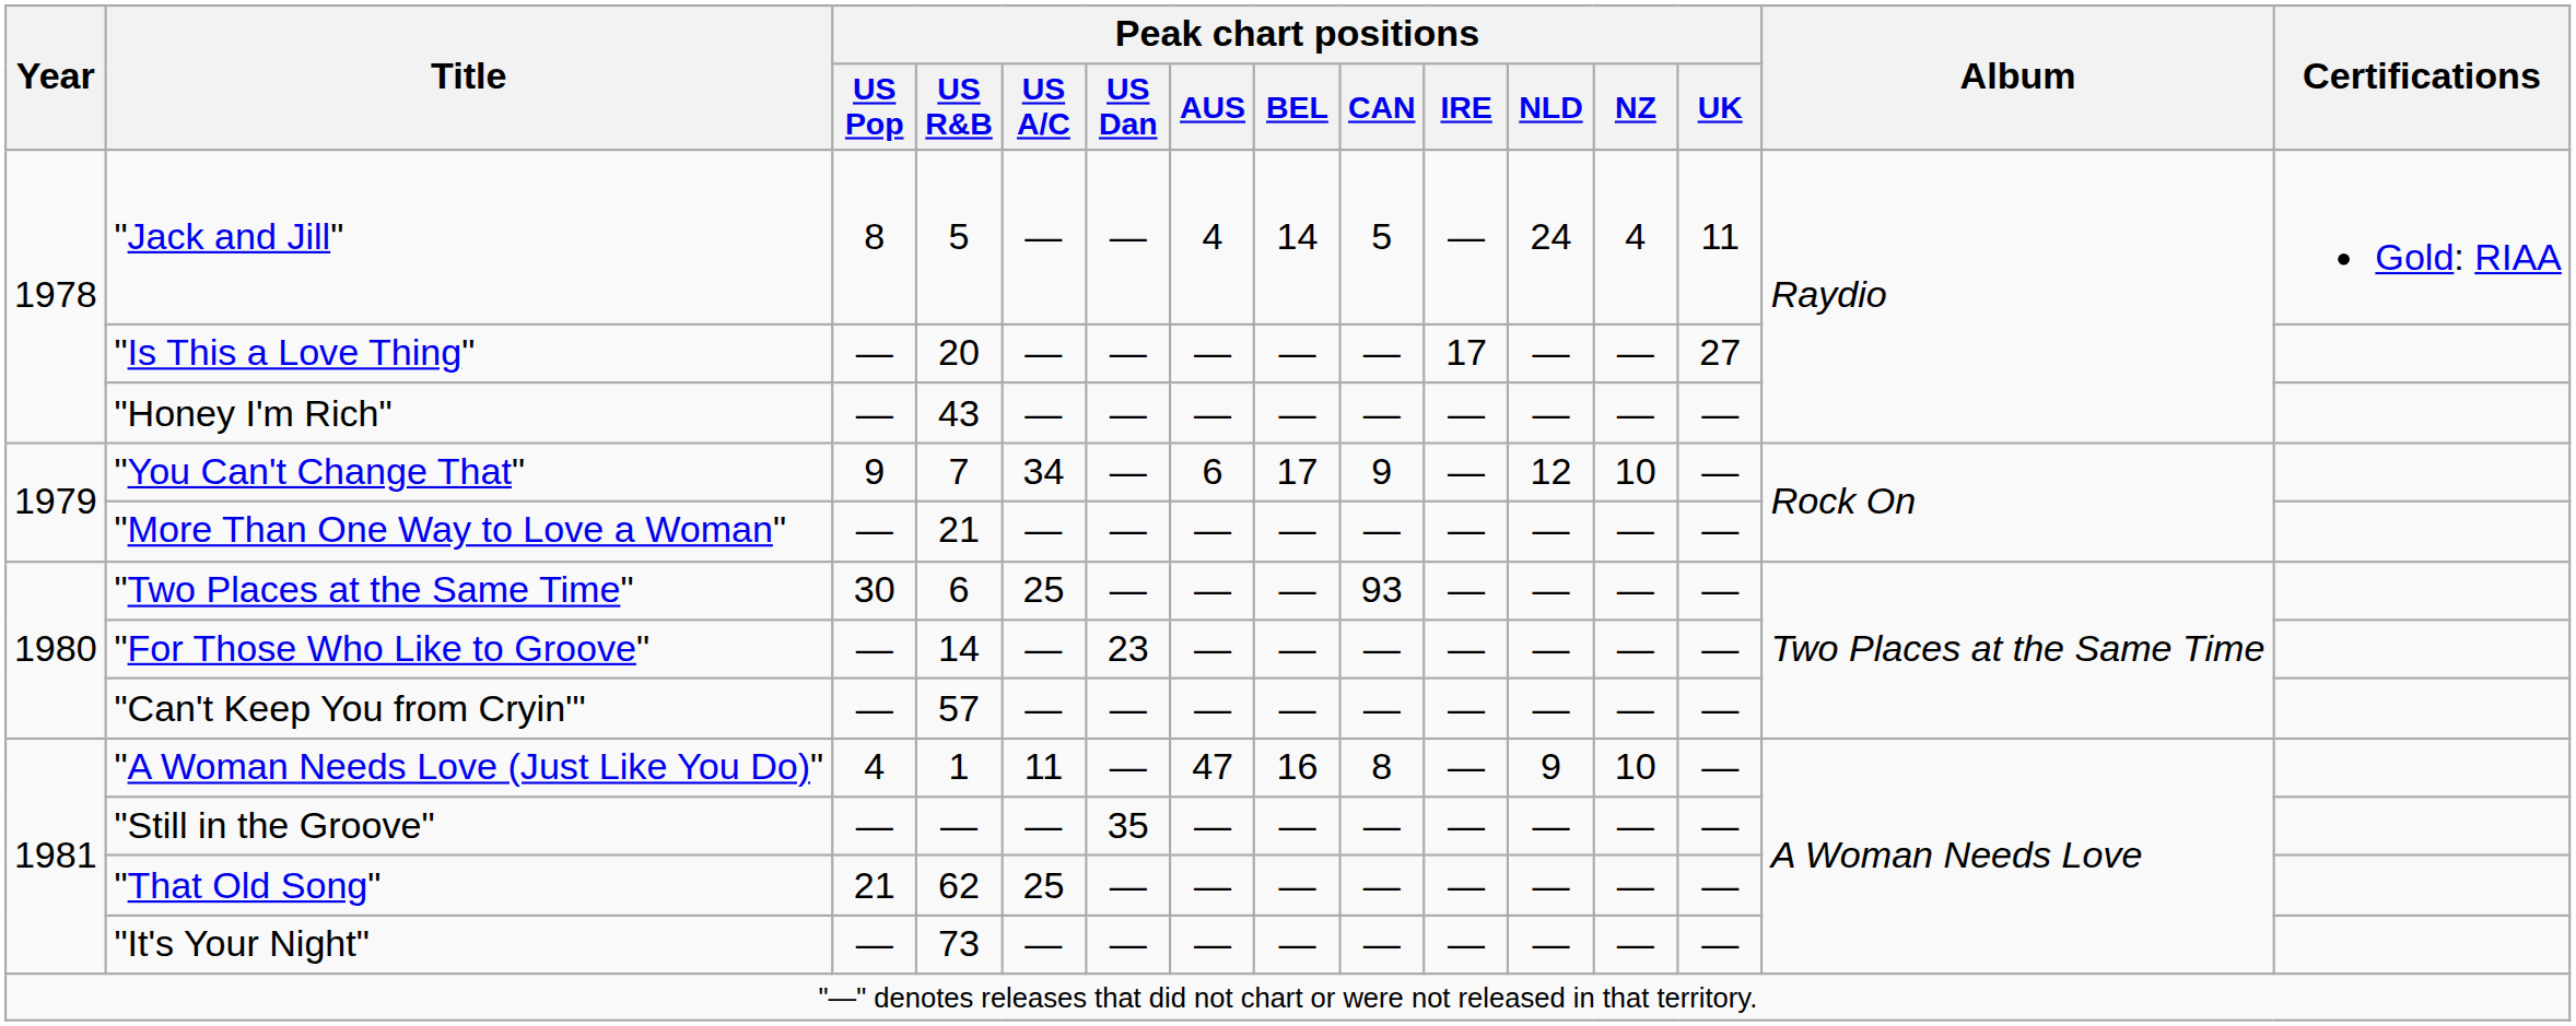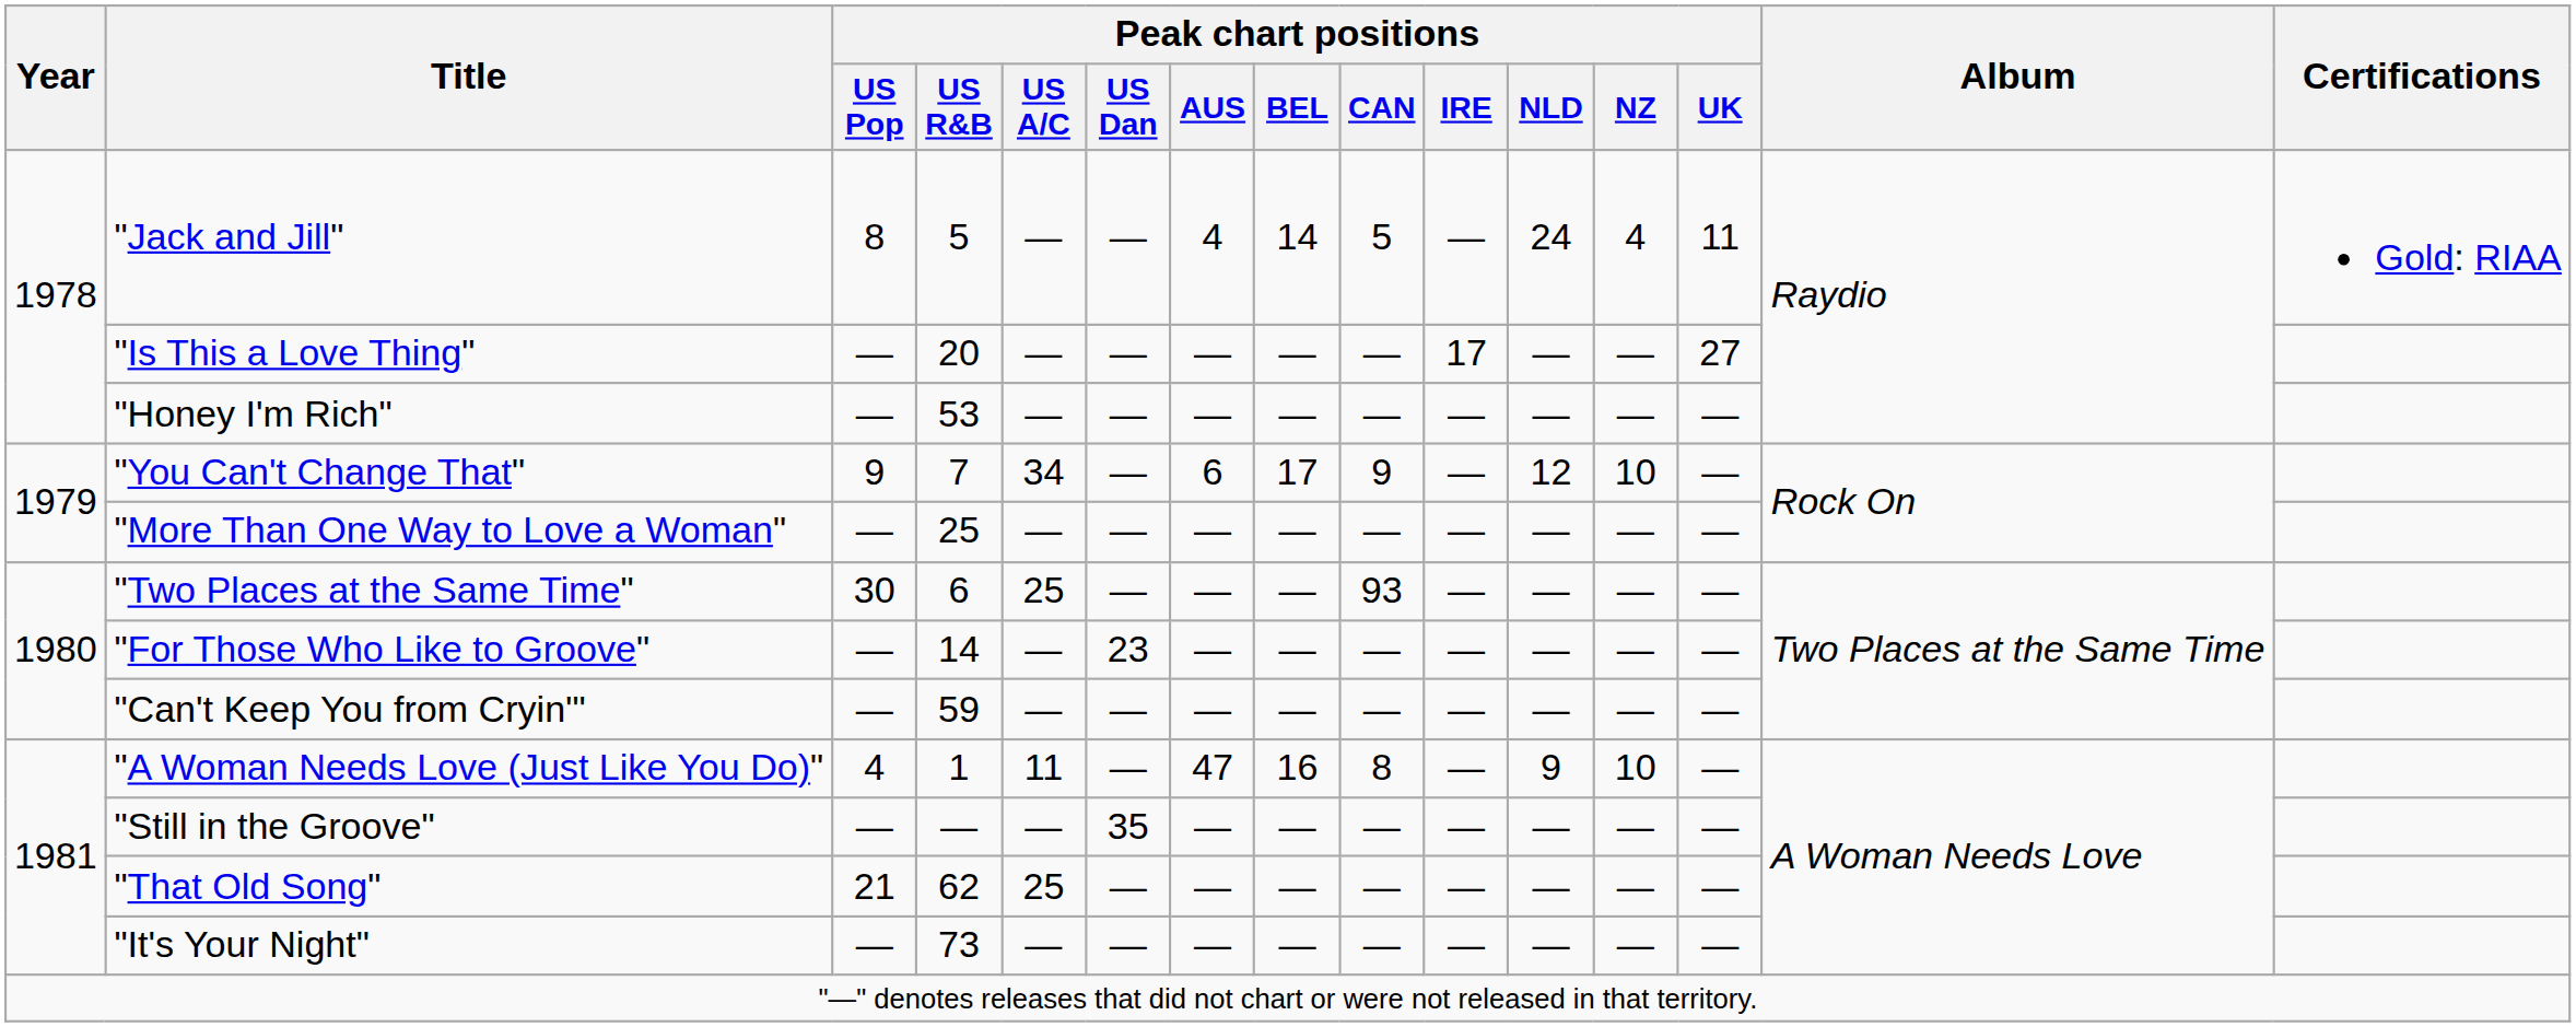 <table class="wikitable" style="text-align:center;">
 <tr>
 <th rowspan="2">Year</th>
 <th rowspan="2">Title</th>
 <th colspan="11">Peak chart positions</th>
 <th rowspan="2">Album</th>
 <th rowspan="2">Certifications</th>
 </tr>
 <tr style="font-size:smaller;">
 <th width="30"><a href='#'>US Pop</a><br></th>
 <th width="30"><a href='#'>US<br>R&B</a><br></th>
 <th width="30"><a href='#'>US<br>A/C</a><br></th>
 <th width="30"><a href='#'>US<br>Dan</a><br></th>
 <th width="30"><a href='#'>AUS</a><br></th>
 <th width="30"><a href='#'>BEL</a><br></th>
 <th width="30"><a href='#'>CAN</a><br></th>
 <th width="30"><a href='#'>IRE</a><br></th>
 <th width="30"><a href='#'>NLD</a><br></th>
 <th width="30"><a href='#'>NZ</a><br></th>
 <th width="30"><a href='#'>UK</a><br></th>
 </tr>
 <tr>
 <td rowspan="3">1978</td>
 <td align="left">"<a href='#'>Jack and Jill</a>"</td>
 <td>8</td>
 <td>5</td>
 <td>—</td>
 <td>—</td>
 <td>4</td>
 <td>14</td>
 <td>5</td>
 <td>—</td>
 <td>24</td>
 <td>4</td>
 <td>11</td>
 <td align="left" rowspan="3"><em>Raydio</em></td>
 <td><br><ul><li><a href='#'>Gold</a>: <a href='#'>RIAA</a></li></ul></td>
 </tr>
 <tr>
 <td align="left">"<a href='#'>Is This a Love Thing</a>"</td>
 <td>—</td>
 <td>20</td>
 <td>—</td>
 <td>—</td>
 <td>—</td>
 <td>—</td>
 <td>—</td>
 <td>17</td>
 <td>—</td>
 <td>—</td>
 <td>27</td>
 <td></td>
 </tr>
 <tr>
 <td align="left">"Honey I'm Rich"</td>
 <td>—</td>
-<td>43</td>
+<td>53</td>
 <td>—</td>
 <td>—</td>
 <td>—</td>
 <td>—</td>
 <td>—</td>
 <td>—</td>
 <td>—</td>
 <td>—</td>
 <td>—</td>
 <td></td>
 </tr>
 <tr>
 <td rowspan="2">1979</td>
 <td align="left">"<a href='#'>You Can't Change That</a>"</td>
 <td>9</td>
 <td>7</td>
 <td>34</td>
 <td>—</td>
 <td>6</td>
 <td>17</td>
 <td>9</td>
 <td>—</td>
 <td>12</td>
 <td>10</td>
 <td>—</td>
 <td align="left" rowspan="2"><em>Rock On</em></td>
 <td></td>
 </tr>
 <tr>
 <td align="left">"<a href='#'>More Than One Way to Love a Woman</a>"</td>
 <td>—</td>
-<td>21</td>
+<td>25</td>
 <td>—</td>
 <td>—</td>
 <td>—</td>
 <td>—</td>
 <td>—</td>
 <td>—</td>
 <td>—</td>
 <td>—</td>
 <td>—</td>
 <td></td>
 </tr>
 <tr>
 <td rowspan="3">1980</td>
 <td align="left">"<a href='#'>Two Places at the Same Time</a>"</td>
 <td>30</td>
 <td>6</td>
 <td>25</td>
 <td>—</td>
 <td>—</td>
 <td>—</td>
 <td>93</td>
 <td>—</td>
 <td>—</td>
 <td>—</td>
 <td>—</td>
 <td align="left" rowspan="3"><em>Two Places at the Same Time</em></td>
 <td></td>
 </tr>
 <tr>
 <td align="left">"<a href='#'>For Those Who Like to Groove</a>"</td>
 <td>—</td>
 <td>14</td>
 <td>—</td>
 <td>23</td>
 <td>—</td>
 <td>—</td>
 <td>—</td>
 <td>—</td>
 <td>—</td>
 <td>—</td>
 <td>—</td>
 <td></td>
 </tr>
 <tr>
 <td align="left">"Can't Keep You from Cryin'"</td>
 <td>—</td>
-<td>57</td>
+<td>59</td>
 <td>—</td>
 <td>—</td>
 <td>—</td>
 <td>—</td>
 <td>—</td>
 <td>—</td>
 <td>—</td>
 <td>—</td>
 <td>—</td>
 <td></td>
 </tr>
 <tr>
 <td rowspan="4">1981</td>
 <td align="left">"<a href='#'>A Woman Needs Love (Just Like You Do)</a>"</td>
 <td>4</td>
 <td>1</td>
 <td>11</td>
 <td>—</td>
 <td>47</td>
 <td>16</td>
 <td>8</td>
 <td>—</td>
 <td>9</td>
 <td>10</td>
 <td>—</td>
 <td align="left" rowspan="4"><em>A Woman Needs Love</em></td>
 <td></td>
 </tr>
 <tr>
 <td align="left">"Still in the Groove"</td>
 <td>—</td>
 <td>—</td>
 <td>—</td>
 <td>35</td>
 <td>—</td>
 <td>—</td>
 <td>—</td>
 <td>—</td>
 <td>—</td>
 <td>—</td>
 <td>—</td>
 <td></td>
 </tr>
 <tr>
 <td align="left">"<a href='#'>That Old Song</a>"</td>
 <td>21</td>
 <td>62</td>
 <td>25</td>
 <td>—</td>
 <td>—</td>
 <td>—</td>
 <td>—</td>
 <td>—</td>
 <td>—</td>
 <td>—</td>
 <td>—</td>
 <td></td>
 </tr>
 <tr>
 <td align="left">"It's Your Night"</td>
 <td>—</td>
 <td>73</td>
 <td>—</td>
 <td>—</td>
 <td>—</td>
 <td>—</td>
 <td>—</td>
 <td>—</td>
 <td>—</td>
 <td>—</td>
 <td>—</td>
 <td></td>
 </tr>
 <tr>
 <td colspan="16" style="text-align:center; font-size:9pt;">"—" denotes releases that did not chart or were not released in that territory.</td>
 </tr>
 </table>
